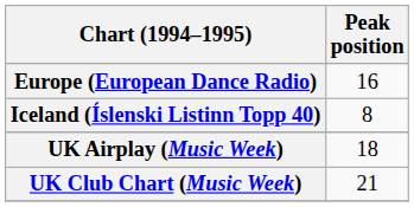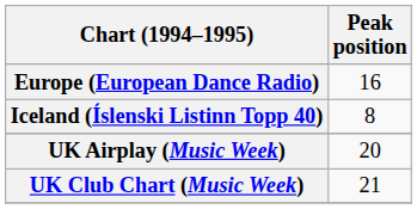 <table class="wikitable sortable plainrowheaders" style="text-align:center">
 <tr>
 <th scope="col">Chart (1994–1995)</th>
 <th scope="col">Peak<br>position</th>
 </tr>
 <tr>
 </tr>
 <tr>
 <th scope="row">Europe (<a href='#'>European Dance Radio</a>)</th>
 <td>16</td>
 </tr>
 <tr>
 <th scope="row">Iceland (<a href='#'>Íslenski Listinn Topp 40</a>)</th>
 <td>8</td>
 </tr>
 <tr>
 </tr>
 <tr>
 </tr>
 <tr>
 <th scope="row">UK Airplay (<em><a href='#'>Music Week</a></em>)</th>
-<td>18</td>
+<td>20</td>
 </tr>
 <tr>
 <th scope="row"><a href='#'>UK Club Chart</a> (<em><a href='#'>Music Week</a></em>)</th>
 <td>21</td>
 </tr>
 <tr>
 </tr>
 <tr>
 </tr>
 </table>
